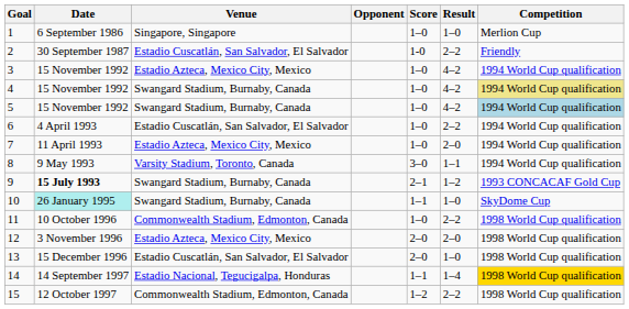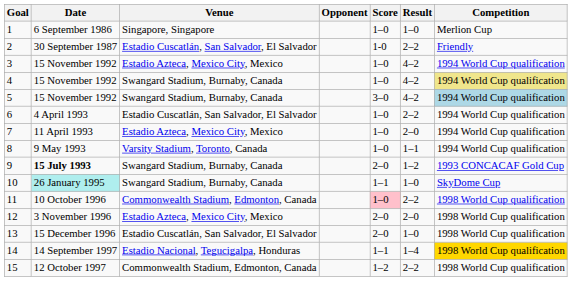 <table class="wikitable">
 <tr>
 <th>Goal</th>
 <th>Date</th>
 <th>Venue</th>
 <th>Opponent</th>
 <th>Score</th>
 <th>Result</th>
 <th>Competition</th>
 </tr>
 <tr>
 <td>1</td>
 <td>6 September 1986</td>
 <td>Singapore, Singapore</td>
 <td></td>
 <td>1–0</td>
 <td>1–0</td>
 <td>Merlion Cup</td>
 </tr>
 <tr>
 <td>2</td>
 <td>30 September 1987</td>
 <td><a href='#'>Estadio Cuscatlán</a>, <a href='#'>San Salvador</a>, El Salvador</td>
 <td></td>
 <td>1-0</td>
 <td>2–2</td>
 <td><a href='#'>Friendly</a></td>
 </tr>
 <tr>
 <td>3</td>
 <td>15 November 1992</td>
 <td><a href='#'>Estadio Azteca</a>, <a href='#'>Mexico City</a>, Mexico</td>
 <td></td>
 <td>1–0</td>
 <td>4–2</td>
 <td><a href='#'>1994 World Cup qualification</a></td>
 </tr>
 <tr>
 <td>4</td>
 <td>15 November 1992</td>
 <td>Swangard Stadium, Burnaby, Canada</td>
 <td></td>
 <td>1–0</td>
 <td>4–2</td>
 <td style="background: khaki;">1994 World Cup qualification</td>
 </tr>
 <tr>
 <td>5</td>
 <td>15 November 1992</td>
 <td>Swangard Stadium, Burnaby, Canada</td>
 <td></td>
-<td>1–0</td>
+<td>3–0</td>
 <td>4–2</td>
 <td style="background: lightblue;">1994 World Cup qualification</td>
 </tr>
 <tr>
 <td>6</td>
 <td>4 April 1993</td>
 <td>Estadio Cuscatlán, San Salvador, El Salvador</td>
 <td></td>
 <td>1–0</td>
 <td>2–2</td>
 <td>1994 World Cup qualification</td>
 </tr>
 <tr>
 <td>7</td>
 <td>11 April 1993</td>
 <td><a href='#'>Estadio Azteca</a>, <a href='#'>Mexico City</a>, Mexico</td>
 <td></td>
 <td>1–0</td>
 <td>2–0</td>
 <td>1994 World Cup qualification</td>
 </tr>
 <tr>
 <td>8</td>
 <td>9 May 1993</td>
 <td><a href='#'>Varsity Stadium</a>, <a href='#'>Toronto</a>, Canada</td>
 <td></td>
-<td>3–0</td>
+<td>1–0</td>
 <td>1–1</td>
 <td>1994 World Cup qualification</td>
 </tr>
 <tr>
 <td>9</td>
 <td><strong>15 July 1993</strong></td>
 <td>Swangard Stadium, Burnaby, Canada</td>
 <td></td>
-<td>2–1</td>
+<td>2–0</td>
 <td>1–2</td>
 <td><a href='#'>1993 CONCACAF Gold Cup</a></td>
 </tr>
 <tr>
 <td>10</td>
 <td style="background: paleturquoise;">26 January 1995</td>
 <td>Swangard Stadium, Burnaby, Canada</td>
 <td></td>
 <td>1–1</td>
 <td>1–0</td>
 <td><a href='#'>SkyDome Cup</a></td>
 </tr>
 <tr>
 <td>11</td>
 <td>10 October 1996</td>
 <td><a href='#'>Commonwealth Stadium</a>, <a href='#'>Edmonton</a>, Canada</td>
 <td></td>
-<td>1–0</td>
+<td style="background: pink;">1–0</td>
 <td>2–2</td>
 <td><a href='#'>1998 World Cup qualification</a></td>
 </tr>
 <tr>
 <td>12</td>
 <td>3 November 1996</td>
 <td><a href='#'>Estadio Azteca</a>, <a href='#'>Mexico City</a>, Mexico</td>
 <td></td>
 <td>2–0</td>
 <td>2–0</td>
 <td>1998 World Cup qualification</td>
 </tr>
 <tr>
 <td>13</td>
 <td>15 December 1996</td>
 <td>Estadio Cuscatlán, San Salvador, El Salvador</td>
 <td></td>
 <td>2–0</td>
 <td>1–0</td>
 <td>1998 World Cup qualification</td>
 </tr>
 <tr>
 <td>14</td>
 <td>14 September 1997</td>
 <td><a href='#'>Estadio Nacional</a>, <a href='#'>Tegucigalpa</a>, Honduras</td>
 <td></td>
 <td>1–1</td>
 <td>1–4</td>
 <td style="background: gold;">1998 World Cup qualification</td>
 </tr>
 <tr>
 <td>15</td>
 <td>12 October 1997</td>
 <td>Commonwealth Stadium, Edmonton, Canada</td>
 <td></td>
 <td>1–2</td>
 <td>2–2</td>
 <td>1998 World Cup qualification</td>
 </tr>
 </table>
